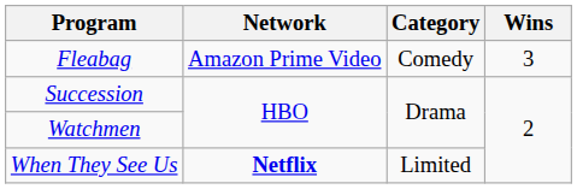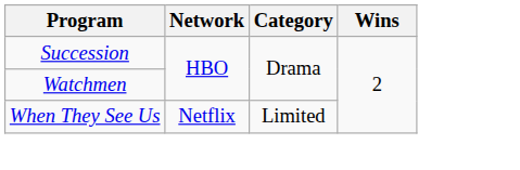 <table class="wikitable sortable" style="text-align:center;" background: #f6e39c;>
 <tr>
 <th scope="col" style="text-align:center;">Program</th>
 <th scope="col" style="text-align:center;">Network</th>
 <th scope="col" style="text-align:center;">Category</th>
 <th scope="col" style="width:55px;">Wins</th>
-</tr>
-<tr>
-<td><em><a href='#'>Fleabag</a></em></td>
-<td><a href='#'>Amazon Prime Video</a></td>
-<td>Comedy</td>
-<td style="text-align:center">3</td>
 </tr>
 <tr>
 <td><em><a href='#'>Succession</a></em></td>
 <td rowspan="2"><a href='#'>HBO</a></td>
 <td rowspan="2">Drama</td>
 <td rowspan="3" style="text-align:center">2</td>
 </tr>
 <tr>
 <td><em><a href='#'>Watchmen</a></em></td>
 </tr>
 <tr>
 <td><em><a href='#'>When They See Us</a></em></td>
-<td><strong><a href='#'>Netflix</a></strong></td>
+<td><a href='#'>Netflix</a></td>
 <td>Limited</td>
 </tr>
 </table>
